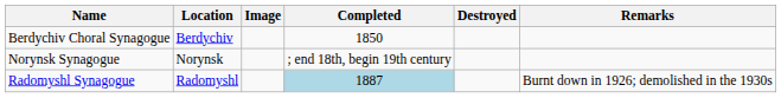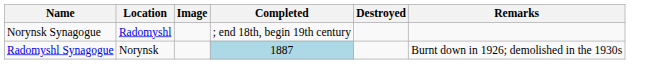 <table class="wikitable sortable">
 <tr>
 <th>Name</th>
 <th>Location</th>
 <th class="unsortable">Image</th>
 <th>Completed</th>
 <th>Destroyed</th>
 <th class="unsortable">Remarks</th>
 </tr>
 <tr>
-<td>Berdychiv Choral Synagogue</td>
-<td><a href='#'>Berdychiv</a></td>
-<td></td>
-<td align=center>1850</td>
-<td align=center></td>
-<td></td>
-</tr>
-<tr>
 <td>Norynsk Synagogue</td>
-<td>Norynsk</td>
+<td><a href='#'>Radomyshl</a></td>
 <td></td>
 <td align=center>; end 18th, begin 19th century</td>
 <td align=center></td>
 <td></td>
 </tr>
 <tr>
 <td><a href='#'>Radomyshl Synagogue</a></td>
-<td><a href='#'>Radomyshl</a></td>
+<td>Norynsk</td>
 <td></td>
 <td align=center style="background: lightblue;">1887</td>
 <td align=center></td>
 <td>Burnt down in 1926; demolished in the 1930s</td>
 </tr>
 </table>
